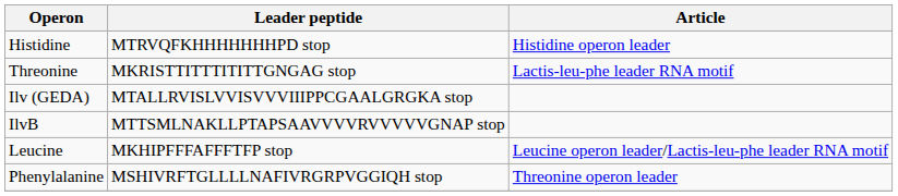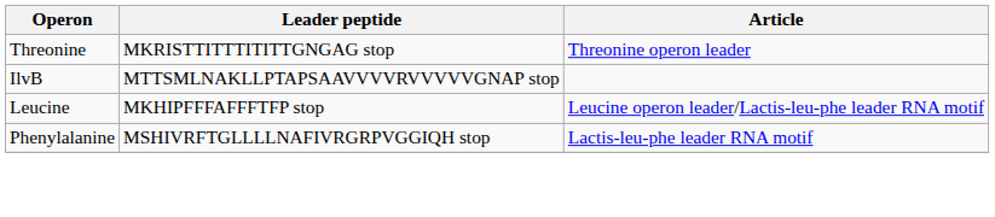 <table class="wikitable">
 <tr>
 <th>Operon</th>
 <th>Leader peptide</th>
 <th>Article</th>
 </tr>
 <tr>
-<td>Histidine</td>
-<td>MTRVQFKHHHHHHHPD stop</td>
-<td><a href='#'>Histidine operon leader</a></td>
-</tr>
-<tr>
 <td>Threonine</td>
 <td>MKRISTTITTTITITTGNGAG stop</td>
-<td><a href='#'>Lactis-leu-phe leader RNA motif</a></td>
-</tr>
-<tr>
-<td>Ilv (GEDA)</td>
-<td>MTALLRVISLVVISVVVIIIPPCGAALGRGKA stop</td>
-<td></td>
+<td><a href='#'>Threonine operon leader</a></td>
 </tr>
 <tr>
 <td>IlvB</td>
 <td>MTTSMLNAKLLPTAPSAAVVVVRVVVVVGNAP stop</td>
 <td></td>
 </tr>
 <tr>
 <td>Leucine</td>
 <td>MKHIPFFFAFFFTFP stop</td>
 <td><a href='#'>Leucine operon leader</a>/<a href='#'>Lactis-leu-phe leader RNA motif</a></td>
 </tr>
 <tr>
 <td>Phenylalanine</td>
 <td>MSHIVRFTGLLLLNAFIVRGRPVGGIQH stop</td>
-<td><a href='#'>Threonine operon leader</a></td>
+<td><a href='#'>Lactis-leu-phe leader RNA motif</a></td>
 </tr>
 <tr>
 </tr>
 </table>
